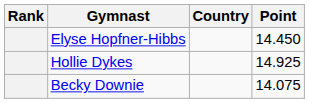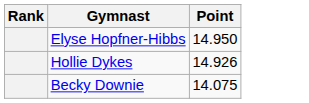 <table class="wikitable sortable">
 <tr>
 <th>Rank</th>
 <th>Gymnast</th>
-<th>Country</th>
 <th>Point</th>
 </tr>
 <tr>
 <th></th>
 <td><a href='#'>Elyse Hopfner-Hibbs</a></td>
-<td></td>
-<td>14.450</td>
+<td>14.950</td>
 </tr>
 <tr>
 <th></th>
 <td><a href='#'>Hollie Dykes</a></td>
-<td></td>
-<td>14.925</td>
+<td>14.926</td>
 </tr>
 <tr>
 <th></th>
 <td><a href='#'>Becky Downie</a></td>
-<td></td>
 <td>14.075</td>
 </tr>
 </table>
